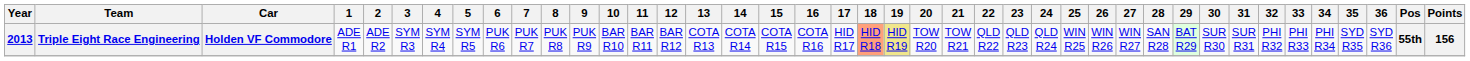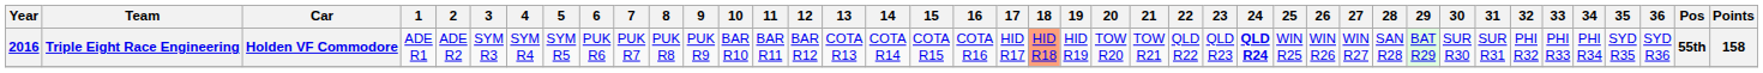 <table class="wikitable" style="text-align:center; font-size:75%">
 <tr>
 <th>Year</th>
 <th>Team</th>
 <th>Car</th>
 <th>1</th>
 <th>2</th>
 <th>3</th>
 <th>4</th>
 <th>5</th>
 <th>6</th>
 <th>7</th>
 <th>8</th>
 <th>9</th>
 <th>10</th>
 <th>11</th>
 <th>12</th>
 <th>13</th>
 <th>14</th>
 <th>15</th>
 <th>16</th>
 <th>17</th>
 <th>18</th>
 <th>19</th>
 <th>20</th>
 <th>21</th>
 <th>22</th>
 <th>23</th>
 <th>24</th>
 <th>25</th>
 <th>26</th>
 <th>27</th>
 <th>28</th>
 <th>29</th>
 <th>30</th>
 <th>31</th>
 <th>32</th>
 <th>33</th>
 <th>34</th>
 <th>35</th>
 <th>36</th>
 <th>Pos</th>
 <th>Points</th>
 </tr>
 <tr>
-<th><a href='#'>2013</a></th>
+<th><a href='#'>2016</a></th>
 <th nowrap><a href='#'>Triple Eight Race Engineering</a></th>
 <th nowrap><a href='#'>Holden VF Commodore</a></th>
 <td><a href='#'>ADE<br>R1</a></td>
 <td><a href='#'>ADE<br>R2</a></td>
 <td><a href='#'>SYM<br>R3</a></td>
 <td><a href='#'>SYM<br>R4</a></td>
 <td><a href='#'>SYM<br>R5</a></td>
 <td><a href='#'>PUK<br>R6</a></td>
 <td><a href='#'>PUK<br>R7</a></td>
 <td><a href='#'>PUK<br>R8</a></td>
 <td><a href='#'>PUK<br>R9</a></td>
 <td><a href='#'>BAR<br>R10</a></td>
 <td><a href='#'>BAR<br>R11</a></td>
 <td><a href='#'>BAR<br>R12</a></td>
 <td><a href='#'>COTA<br>R13</a></td>
 <td><a href='#'>COTA<br>R14</a></td>
 <td><a href='#'>COTA<br>R15</a></td>
 <td><a href='#'>COTA<br>R16</a></td>
 <td><a href='#'>HID<br>R17</a></td>
 <td style="background: lightsalmon;"><a href='#'>HID<br>R18</a></td>
-<td style="background: khaki;"><a href='#'>HID<br>R19</a></td>
+<td><a href='#'>HID<br>R19</a></td>
 <td><a href='#'>TOW<br>R20</a></td>
 <td><a href='#'>TOW<br>R21</a></td>
 <td><a href='#'>QLD<br>R22</a></td>
 <td><a href='#'>QLD<br>R23</a></td>
-<td><a href='#'>QLD<br>R24</a></td>
+<td><strong><a href='#'>QLD<br>R24</a></strong></td>
 <td><a href='#'>WIN<br>R25</a></td>
 <td><a href='#'>WIN<br>R26</a></td>
 <td><a href='#'>WIN<br>R27</a></td>
 <td><a href='#'>SAN<br>R28</a></td>
 <td style="background:#DFFFDF;"><a href='#'>BAT<br>R29</a><br></td>
 <td><a href='#'>SUR<br>R30</a></td>
 <td><a href='#'>SUR<br>R31</a></td>
 <td><a href='#'>PHI<br>R32</a></td>
 <td><a href='#'>PHI<br>R33</a></td>
 <td><a href='#'>PHI<br>R34</a></td>
 <td><a href='#'>SYD<br>R35</a></td>
 <td><a href='#'>SYD<br>R36</a></td>
 <th>55th</th>
-<th>156</th>
+<th>158</th>
 </tr>
 <tr>
 </tr>
 </table>
